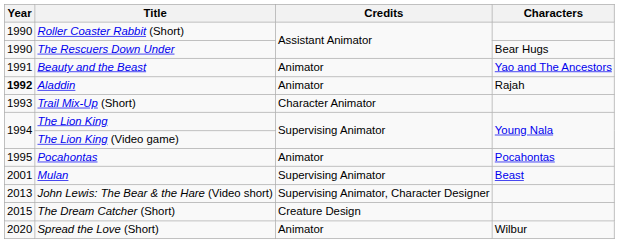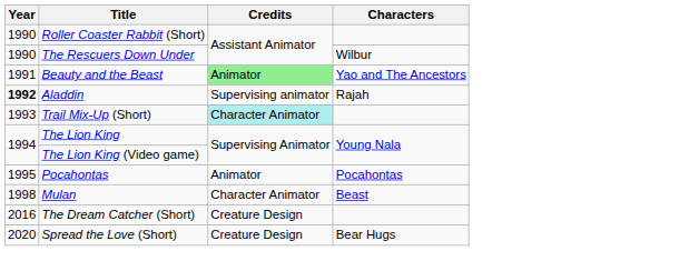 <table class="wikitable sortable">
 <tr>
 <th>Year</th>
 <th>Title</th>
 <th>Credits</th>
 <th>Characters</th>
 </tr>
 <tr>
 <td>1990</td>
 <td><em><a href='#'>Roller Coaster Rabbit</a></em> (Short)</td>
 <td rowspan="2">Assistant Animator</td>
 <td></td>
 </tr>
 <tr>
 <td>1990</td>
 <td><em><a href='#'>The Rescuers Down Under</a></em></td>
-<td>Bear Hugs</td>
+<td>Wilbur</td>
 </tr>
 <tr>
 <td>1991</td>
 <td><em><a href='#'>Beauty and the Beast</a></em></td>
-<td>Animator</td>
+<td style="background: lightgreen;">Animator</td>
 <td><a href='#'>Yao and The Ancestors</a></td>
 </tr>
 <tr>
 <td><strong>1992</strong></td>
 <td><em><a href='#'>Aladdin</a></em></td>
-<td>Animator</td>
+<td>Supervising animator</td>
 <td>Rajah</td>
 </tr>
 <tr>
 <td>1993</td>
 <td><em><a href='#'>Trail Mix-Up</a></em> (Short)</td>
-<td>Character Animator</td>
+<td style="background: paleturquoise;">Character Animator</td>
 <td></td>
 </tr>
 <tr>
 <td rowspan="2">1994</td>
 <td><em><a href='#'>The Lion King</a></em></td>
 <td rowspan="2">Supervising Animator</td>
 <td rowspan="2"><a href='#'>Young Nala</a></td>
 </tr>
 <tr>
 <td><em><a href='#'>The Lion King</a></em> (Video game)</td>
 </tr>
 <tr>
 <td>1995</td>
 <td><em><a href='#'>Pocahontas</a></em></td>
 <td>Animator</td>
 <td><a href='#'>Pocahontas</a></td>
 </tr>
 <tr>
-<td>2001</td>
+<td>1998</td>
 <td><em><a href='#'>Mulan</a></em></td>
-<td>Supervising Animator</td>
+<td>Character Animator</td>
 <td><a href='#'>Beast</a></td>
 </tr>
 <tr>
-<td>2013</td>
-<td><em>John Lewis: The Bear & the Hare</em> (Video short)</td>
-<td>Supervising Animator, Character Designer</td>
-<td></td>
-</tr>
-<tr>
-<td>2015</td>
+<td>2016</td>
 <td><em>The Dream Catcher</em> (Short)</td>
 <td>Creature Design</td>
 <td></td>
 </tr>
 <tr>
 <td>2020</td>
 <td><em>Spread the Love</em> (Short)</td>
-<td>Animator</td>
-<td>Wilbur</td>
+<td>Creature Design</td>
+<td>Bear Hugs</td>
 </tr>
 </table>
